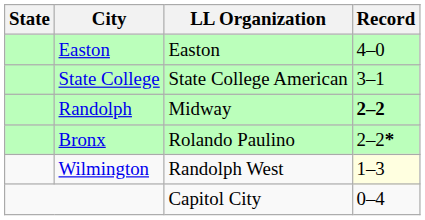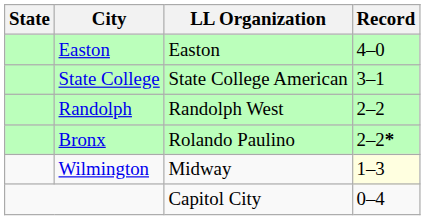 <table class="wikitable">
 <tr>
 <th>State</th>
 <th>City</th>
 <th>LL Organization</th>
 <th>Record</th>
 </tr>
 <tr bgcolor=#bbffbb>
 <td><strong></strong></td>
 <td><a href='#'>Easton</a></td>
 <td>Easton</td>
 <td>4–0</td>
 </tr>
 <tr bgcolor=#bbffbb>
 <td><strong></strong></td>
 <td><a href='#'>State College</a></td>
 <td>State College American</td>
 <td>3–1</td>
 </tr>
 <tr bgcolor=#bbffbb>
 <td><strong></strong></td>
 <td><a href='#'>Randolph</a></td>
-<td>Midway</td>
-<td><strong>2–2</strong></td>
+<td>Randolph West</td>
+<td>2–2</td>
 </tr>
 <tr bgcolor=#bbffbb>
 <td><strong></strong></td>
 <td><a href='#'>Bronx</a></td>
 <td>Rolando Paulino</td>
 <td>2–2<strong>*</strong></td>
 </tr>
 <tr>
 <td><strong></strong></td>
 <td><a href='#'>Wilmington</a></td>
-<td>Randolph West</td>
+<td>Midway</td>
 <td style="background: lightyellow;">1–3</td>
 </tr>
 <tr>
 <td colspan="2"><strong></strong></td>
 <td>Capitol City</td>
 <td>0–4</td>
 </tr>
 </table>
